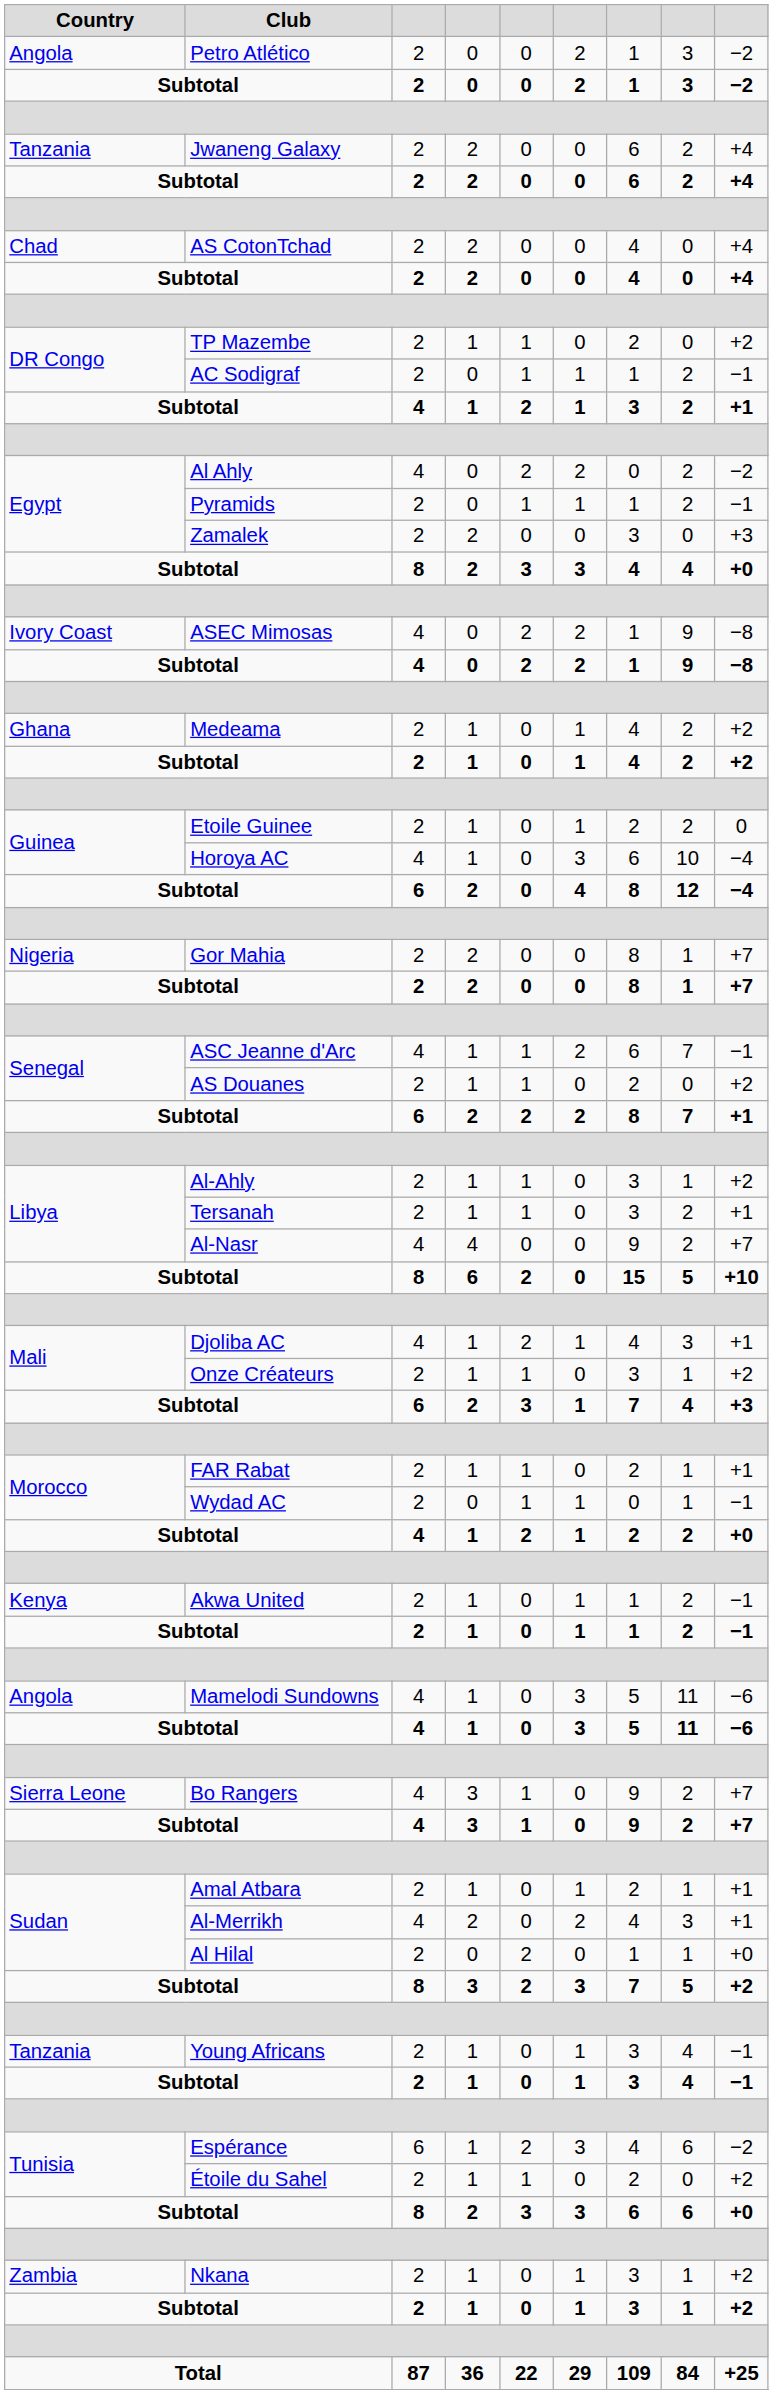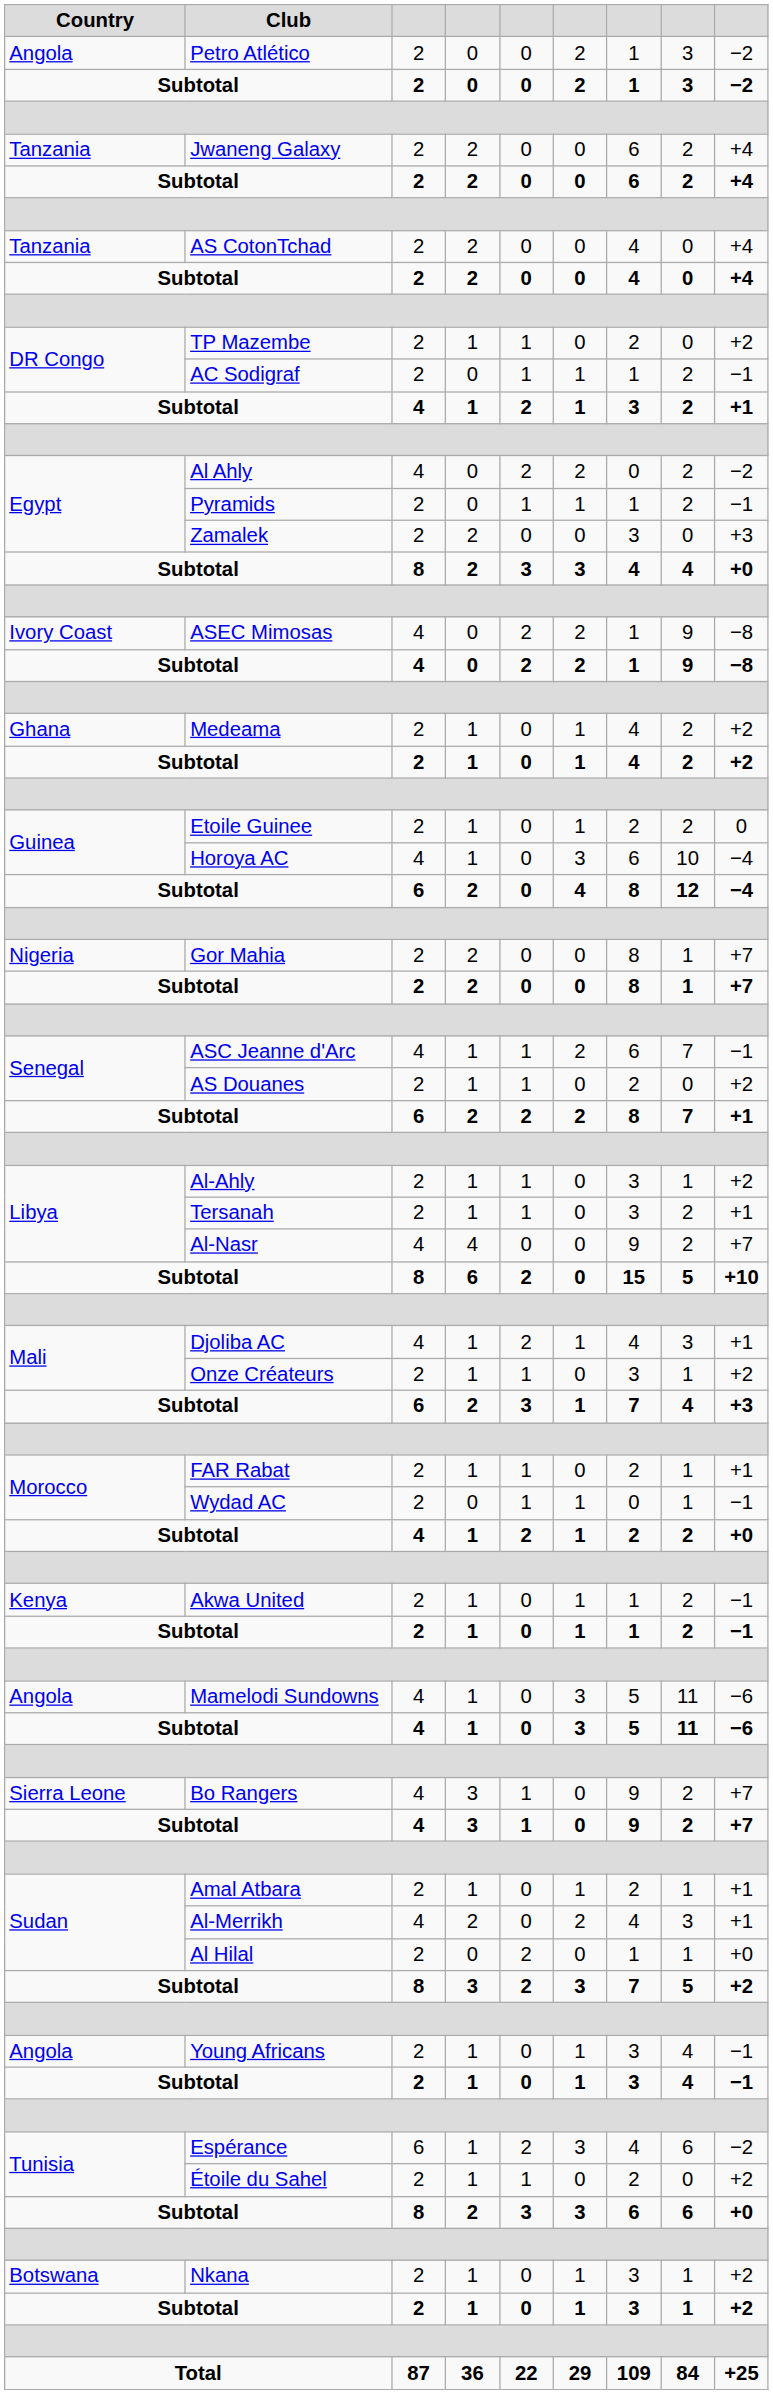 <table class="wikitable" style="text-align: center;">
 <tr>
 <th width="135" style="background:#DCDCDC">Country</th>
 <th width="155" style="background:#DCDCDC">Club</th>
 <th width="35" style="background:#DCDCDC"></th>
 <th width="35" style="background:#DCDCDC"></th>
 <th width="35" style="background:#DCDCDC"></th>
 <th width="35" style="background:#DCDCDC"></th>
 <th width="35" style="background:#DCDCDC"></th>
 <th width="35" style="background:#DCDCDC"></th>
 <th width="35" style="background:#DCDCDC"></th>
 </tr>
 <tr>
 <td align=left> <a href='#'>Angola</a></td>
 <td align=left><a href='#'>Petro Atlético</a></td>
 <td>2</td>
 <td>0</td>
 <td>0</td>
 <td>2</td>
 <td>1</td>
 <td>3</td>
 <td>−2</td>
 </tr>
 <tr>
 <td colspan=2 align-"center"><strong>Subtotal</strong></td>
 <td><strong>2</strong></td>
 <td><strong>0</strong></td>
 <td><strong>0</strong></td>
 <td><strong>2</strong></td>
 <td><strong>1</strong></td>
 <td><strong>3</strong></td>
 <td><strong>−2</strong></td>
 </tr>
 <tr>
 <th colspan=9 height="18" style="background:#DCDCDC"></th>
 </tr>
 <tr>
 <td align=left> <a href='#'>Tanzania</a></td>
 <td align=left><a href='#'>Jwaneng Galaxy</a></td>
 <td>2</td>
 <td>2</td>
 <td>0</td>
 <td>0</td>
 <td>6</td>
 <td>2</td>
 <td>+4</td>
 </tr>
 <tr>
 <td colspan=2 align-"center"><strong>Subtotal</strong></td>
 <td><strong>2</strong></td>
 <td><strong>2</strong></td>
 <td><strong>0</strong></td>
 <td><strong>0</strong></td>
 <td><strong>6</strong></td>
 <td><strong>2</strong></td>
 <td><strong>+4</strong></td>
 </tr>
 <tr>
 <th colspan=9 height="18" style="background:#DCDCDC"></th>
 </tr>
 <tr>
-<td align=left> <a href='#'>Chad</a></td>
+<td align=left> <a href='#'>Tanzania</a></td>
 <td align=left><a href='#'>AS CotonTchad</a></td>
 <td>2</td>
 <td>2</td>
 <td>0</td>
 <td>0</td>
 <td>4</td>
 <td>0</td>
 <td>+4</td>
 </tr>
 <tr>
 <td colspan=2 align-"center"><strong>Subtotal</strong></td>
 <td><strong>2</strong></td>
 <td><strong>2</strong></td>
 <td><strong>0</strong></td>
 <td><strong>0</strong></td>
 <td><strong>4</strong></td>
 <td><strong>0</strong></td>
 <td><strong>+4</strong></td>
 </tr>
 <tr>
 <th colspan=9 height="18" style="background:#DCDCDC"></th>
 </tr>
 <tr>
 <td rowspan=2 align=left> <a href='#'>DR Congo</a></td>
 <td align=left><a href='#'>TP Mazembe</a></td>
 <td>2</td>
 <td>1</td>
 <td>1</td>
 <td>0</td>
 <td>2</td>
 <td>0</td>
 <td>+2</td>
 </tr>
 <tr>
 <td align=left><a href='#'>AC Sodigraf</a></td>
 <td>2</td>
 <td>0</td>
 <td>1</td>
 <td>1</td>
 <td>1</td>
 <td>2</td>
 <td>−1</td>
 </tr>
 <tr>
 <td colspan=2 align-"center"><strong>Subtotal</strong></td>
 <td><strong>4</strong></td>
 <td><strong>1</strong></td>
 <td><strong>2</strong></td>
 <td><strong>1</strong></td>
 <td><strong>3</strong></td>
 <td><strong>2</strong></td>
 <td><strong>+1</strong></td>
 </tr>
 <tr>
 <th colspan=9 height="18" style="background:#DCDCDC"></th>
 </tr>
 <tr>
 <td rowspan=3 align=left> <a href='#'>Egypt</a></td>
 <td align=left><a href='#'>Al Ahly</a></td>
 <td>4</td>
 <td>0</td>
 <td>2</td>
 <td>2</td>
 <td>0</td>
 <td>2</td>
 <td>−2</td>
 </tr>
 <tr>
 <td align=left><a href='#'>Pyramids</a></td>
 <td>2</td>
 <td>0</td>
 <td>1</td>
 <td>1</td>
 <td>1</td>
 <td>2</td>
 <td>−1</td>
 </tr>
 <tr>
 <td align=left><a href='#'>Zamalek</a></td>
 <td>2</td>
 <td>2</td>
 <td>0</td>
 <td>0</td>
 <td>3</td>
 <td>0</td>
 <td>+3</td>
 </tr>
 <tr>
 <td colspan=2 align-"center"><strong>Subtotal</strong></td>
 <td><strong>8</strong></td>
 <td><strong>2</strong></td>
 <td><strong>3</strong></td>
 <td><strong>3</strong></td>
 <td><strong>4</strong></td>
 <td><strong>4</strong></td>
 <td><strong>+0</strong></td>
 </tr>
 <tr>
 <th colspan=9 height="18" style="background:#DCDCDC"></th>
 </tr>
 <tr>
 <td align=left> <a href='#'>Ivory Coast</a></td>
 <td align=left><a href='#'>ASEC Mimosas</a></td>
 <td>4</td>
 <td>0</td>
 <td>2</td>
 <td>2</td>
 <td>1</td>
 <td>9</td>
 <td>−8</td>
 </tr>
 <tr>
 <td colspan=2 align-"center"><strong>Subtotal</strong></td>
 <td><strong>4</strong></td>
 <td><strong>0</strong></td>
 <td><strong>2</strong></td>
 <td><strong>2</strong></td>
 <td><strong>1</strong></td>
 <td><strong>9</strong></td>
 <td><strong>−8</strong></td>
 </tr>
 <tr>
 <th colspan=9 height="18" style="background:#DCDCDC"></th>
 </tr>
 <tr>
 <td align=left> <a href='#'>Ghana</a></td>
 <td align=left><a href='#'>Medeama</a></td>
 <td>2</td>
 <td>1</td>
 <td>0</td>
 <td>1</td>
 <td>4</td>
 <td>2</td>
 <td>+2</td>
 </tr>
 <tr>
 <td colspan=2 align-"center"><strong>Subtotal</strong></td>
 <td><strong>2</strong></td>
 <td><strong>1</strong></td>
 <td><strong>0</strong></td>
 <td><strong>1</strong></td>
 <td><strong>4</strong></td>
 <td><strong>2</strong></td>
 <td><strong>+2</strong></td>
 </tr>
 <tr>
 <th colspan=9 height="18" style="background:#DCDCDC"></th>
 </tr>
 <tr>
 <td rowspan=2 align=left> <a href='#'>Guinea</a></td>
 <td align=left><a href='#'>Etoile Guinee</a></td>
 <td>2</td>
 <td>1</td>
 <td>0</td>
 <td>1</td>
 <td>2</td>
 <td>2</td>
 <td>0</td>
 </tr>
 <tr>
 <td align=left><a href='#'>Horoya AC</a></td>
 <td>4</td>
 <td>1</td>
 <td>0</td>
 <td>3</td>
 <td>6</td>
 <td>10</td>
 <td>−4</td>
 </tr>
 <tr>
 <td colspan=2 align-"center"><strong>Subtotal</strong></td>
 <td><strong>6</strong></td>
 <td><strong>2</strong></td>
 <td><strong>0</strong></td>
 <td><strong>4</strong></td>
 <td><strong>8</strong></td>
 <td><strong>12</strong></td>
 <td><strong>−4</strong></td>
 </tr>
 <tr>
 <th colspan=9 height="18" style="background:#DCDCDC"></th>
 </tr>
 <tr>
 <td align=left> <a href='#'>Nigeria</a></td>
 <td align=left><a href='#'>Gor Mahia</a></td>
 <td>2</td>
 <td>2</td>
 <td>0</td>
 <td>0</td>
 <td>8</td>
 <td>1</td>
 <td>+7</td>
 </tr>
 <tr>
 <td colspan=2 align-"center"><strong>Subtotal</strong></td>
 <td><strong>2</strong></td>
 <td><strong>2</strong></td>
 <td><strong>0</strong></td>
 <td><strong>0</strong></td>
 <td><strong>8</strong></td>
 <td><strong>1</strong></td>
 <td><strong>+7</strong></td>
 </tr>
 <tr>
 <th colspan=9 height="18" style="background:#DCDCDC"></th>
 </tr>
 <tr>
 <td rowspan=2 align=left> <a href='#'>Senegal</a></td>
 <td align=left><a href='#'>ASC Jeanne d'Arc</a></td>
 <td>4</td>
 <td>1</td>
 <td>1</td>
 <td>2</td>
 <td>6</td>
 <td>7</td>
 <td>−1</td>
 </tr>
 <tr>
 <td align=left><a href='#'>AS Douanes</a></td>
 <td>2</td>
 <td>1</td>
 <td>1</td>
 <td>0</td>
 <td>2</td>
 <td>0</td>
 <td>+2</td>
 </tr>
 <tr>
 <td colspan=2 align-"center"><strong>Subtotal</strong></td>
 <td><strong>6</strong></td>
 <td><strong>2</strong></td>
 <td><strong>2</strong></td>
 <td><strong>2</strong></td>
 <td><strong>8</strong></td>
 <td><strong>7</strong></td>
 <td><strong>+1</strong></td>
 </tr>
 <tr>
 <th colspan=9 height="18" style="background:#DCDCDC"></th>
 </tr>
 <tr>
 <td rowspan=3 align=left> <a href='#'>Libya</a></td>
 <td align=left><a href='#'>Al-Ahly</a></td>
 <td>2</td>
 <td>1</td>
 <td>1</td>
 <td>0</td>
 <td>3</td>
 <td>1</td>
 <td>+2</td>
 </tr>
 <tr>
 <td align=left><a href='#'>Tersanah</a></td>
 <td>2</td>
 <td>1</td>
 <td>1</td>
 <td>0</td>
 <td>3</td>
 <td>2</td>
 <td>+1</td>
 </tr>
 <tr>
 <td align=left><a href='#'>Al-Nasr</a></td>
 <td>4</td>
 <td>4</td>
 <td>0</td>
 <td>0</td>
 <td>9</td>
 <td>2</td>
 <td>+7</td>
 </tr>
 <tr>
 <td colspan=2 align-"center"><strong>Subtotal</strong></td>
 <td><strong>8</strong></td>
 <td><strong>6</strong></td>
 <td><strong>2</strong></td>
 <td><strong>0</strong></td>
 <td><strong>15</strong></td>
 <td><strong>5</strong></td>
 <td><strong>+10</strong></td>
 </tr>
 <tr>
 <th colspan=9 height="18" style="background:#DCDCDC"></th>
 </tr>
 <tr>
 <td rowspan=2 align=left> <a href='#'>Mali</a></td>
 <td align=left><a href='#'>Djoliba AC</a></td>
 <td>4</td>
 <td>1</td>
 <td>2</td>
 <td>1</td>
 <td>4</td>
 <td>3</td>
 <td>+1</td>
 </tr>
 <tr>
 <td align=left><a href='#'>Onze Créateurs</a></td>
 <td>2</td>
 <td>1</td>
 <td>1</td>
 <td>0</td>
 <td>3</td>
 <td>1</td>
 <td>+2</td>
 </tr>
 <tr>
 <td colspan=2 align-"center"><strong>Subtotal</strong></td>
 <td><strong>6</strong></td>
 <td><strong>2</strong></td>
 <td><strong>3</strong></td>
 <td><strong>1</strong></td>
 <td><strong>7</strong></td>
 <td><strong>4</strong></td>
 <td><strong>+3</strong></td>
 </tr>
 <tr>
 <th colspan=9 height="18" style="background:#DCDCDC"></th>
 </tr>
 <tr>
 <td rowspan=2 align=left> <a href='#'>Morocco</a></td>
 <td align=left><a href='#'>FAR Rabat</a></td>
 <td>2</td>
 <td>1</td>
 <td>1</td>
 <td>0</td>
 <td>2</td>
 <td>1</td>
 <td>+1</td>
 </tr>
 <tr>
 <td align=left><a href='#'>Wydad AC</a></td>
 <td>2</td>
 <td>0</td>
 <td>1</td>
 <td>1</td>
 <td>0</td>
 <td>1</td>
 <td>−1</td>
 </tr>
 <tr>
 <td colspan=2 align-"center"><strong>Subtotal</strong></td>
 <td><strong>4</strong></td>
 <td><strong>1</strong></td>
 <td><strong>2</strong></td>
 <td><strong>1</strong></td>
 <td><strong>2</strong></td>
 <td><strong>2</strong></td>
 <td><strong>+0</strong></td>
 </tr>
 <tr>
 <th colspan=9 height="18" style="background:#DCDCDC"></th>
 </tr>
 <tr>
 <td align=left> <a href='#'>Kenya</a></td>
 <td align=left><a href='#'>Akwa United</a></td>
 <td>2</td>
 <td>1</td>
 <td>0</td>
 <td>1</td>
 <td>1</td>
 <td>2</td>
 <td>−1</td>
 </tr>
 <tr>
 <td colspan=2 align-"center"><strong>Subtotal</strong></td>
 <td><strong>2</strong></td>
 <td><strong>1</strong></td>
 <td><strong>0</strong></td>
 <td><strong>1</strong></td>
 <td><strong>1</strong></td>
 <td><strong>2</strong></td>
 <td><strong>−1</strong></td>
 </tr>
 <tr>
 <th colspan=9 height="18" style="background:#DCDCDC"></th>
 </tr>
 <tr>
 <td align=left> <a href='#'>Angola</a></td>
 <td align=left><a href='#'>Mamelodi Sundowns</a></td>
 <td>4</td>
 <td>1</td>
 <td>0</td>
 <td>3</td>
 <td>5</td>
 <td>11</td>
 <td>−6</td>
 </tr>
 <tr>
 <td colspan=2 align-"center"><strong>Subtotal</strong></td>
 <td><strong>4</strong></td>
 <td><strong>1</strong></td>
 <td><strong>0</strong></td>
 <td><strong>3</strong></td>
 <td><strong>5</strong></td>
 <td><strong>11</strong></td>
 <td><strong>−6</strong></td>
 </tr>
 <tr>
 <th colspan=9 height="18" style="background:#DCDCDC"></th>
 </tr>
 <tr>
 <td align=left> <a href='#'>Sierra Leone</a></td>
 <td align=left><a href='#'>Bo Rangers</a></td>
 <td>4</td>
 <td>3</td>
 <td>1</td>
 <td>0</td>
 <td>9</td>
 <td>2</td>
 <td>+7</td>
 </tr>
 <tr>
 <td colspan=2 align-"center"><strong>Subtotal</strong></td>
 <td><strong>4</strong></td>
 <td><strong>3</strong></td>
 <td><strong>1</strong></td>
 <td><strong>0</strong></td>
 <td><strong>9</strong></td>
 <td><strong>2</strong></td>
 <td><strong>+7</strong></td>
 </tr>
 <tr>
 <th colspan=9 height="18" style="background:#DCDCDC"></th>
 </tr>
 <tr>
 <td rowspan=3 align=left> <a href='#'>Sudan</a></td>
 <td align=left><a href='#'>Amal Atbara</a></td>
 <td>2</td>
 <td>1</td>
 <td>0</td>
 <td>1</td>
 <td>2</td>
 <td>1</td>
 <td>+1</td>
 </tr>
 <tr>
 <td align=left><a href='#'>Al-Merrikh</a></td>
 <td>4</td>
 <td>2</td>
 <td>0</td>
 <td>2</td>
 <td>4</td>
 <td>3</td>
 <td>+1</td>
 </tr>
 <tr>
 <td align=left><a href='#'>Al Hilal</a></td>
 <td>2</td>
 <td>0</td>
 <td>2</td>
 <td>0</td>
 <td>1</td>
 <td>1</td>
 <td>+0</td>
 </tr>
 <tr>
 <td colspan=2 align-"center"><strong>Subtotal</strong></td>
 <td><strong>8</strong></td>
 <td><strong>3</strong></td>
 <td><strong>2</strong></td>
 <td><strong>3</strong></td>
 <td><strong>7</strong></td>
 <td><strong>5</strong></td>
 <td><strong>+2</strong></td>
 </tr>
 <tr>
 <th colspan=9 height="18" style="background:#DCDCDC"></th>
 </tr>
 <tr>
-<td align=left> <a href='#'>Tanzania</a></td>
+<td align=left> <a href='#'>Angola</a></td>
 <td align=left><a href='#'>Young Africans</a></td>
 <td>2</td>
 <td>1</td>
 <td>0</td>
 <td>1</td>
 <td>3</td>
 <td>4</td>
 <td>−1</td>
 </tr>
 <tr>
 <td colspan=2 align-"center"><strong>Subtotal</strong></td>
 <td><strong>2</strong></td>
 <td><strong>1</strong></td>
 <td><strong>0</strong></td>
 <td><strong>1</strong></td>
 <td><strong>3</strong></td>
 <td><strong>4</strong></td>
 <td><strong>−1</strong></td>
 </tr>
 <tr>
 <th colspan=9 height="18" style="background:#DCDCDC"></th>
 </tr>
 <tr>
 <td rowspan=2 align=left> <a href='#'>Tunisia</a></td>
 <td align=left><a href='#'>Espérance</a></td>
 <td>6</td>
 <td>1</td>
 <td>2</td>
 <td>3</td>
 <td>4</td>
 <td>6</td>
 <td>−2</td>
 </tr>
 <tr>
 <td align=left><a href='#'>Étoile du Sahel</a></td>
 <td>2</td>
 <td>1</td>
 <td>1</td>
 <td>0</td>
 <td>2</td>
 <td>0</td>
 <td>+2</td>
 </tr>
 <tr>
 <td colspan=2 align-"center"><strong>Subtotal</strong></td>
 <td><strong>8</strong></td>
 <td><strong>2</strong></td>
 <td><strong>3</strong></td>
 <td><strong>3</strong></td>
 <td><strong>6</strong></td>
 <td><strong>6</strong></td>
 <td><strong>+0</strong></td>
 </tr>
 <tr>
 <th colspan=9 height="18" style="background:#DCDCDC"></th>
 </tr>
 <tr>
-<td align=left> <a href='#'>Zambia</a></td>
+<td align=left> <a href='#'>Botswana</a></td>
 <td align=left><a href='#'>Nkana</a></td>
 <td>2</td>
 <td>1</td>
 <td>0</td>
 <td>1</td>
 <td>3</td>
 <td>1</td>
 <td>+2</td>
 </tr>
 <tr>
 <td colspan=2 align-"center"><strong>Subtotal</strong></td>
 <td><strong>2</strong></td>
 <td><strong>1</strong></td>
 <td><strong>0</strong></td>
 <td><strong>1</strong></td>
 <td><strong>3</strong></td>
 <td><strong>1</strong></td>
 <td><strong>+2</strong></td>
 </tr>
 <tr>
 <th colspan=9 height="18" style="background:#DCDCDC"></th>
 </tr>
 <tr>
 <td colspan=2 align-"center"><strong>Total</strong></td>
 <td><strong>87</strong></td>
 <td><strong>36</strong></td>
 <td><strong>22</strong></td>
 <td><strong>29</strong></td>
 <td><strong>109</strong></td>
 <td><strong>84</strong></td>
 <td><strong>+25</strong></td>
 </tr>
 <tr>
 </tr>
 </table>
